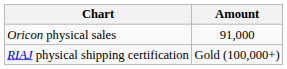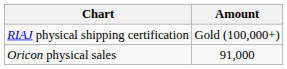 <table class="wikitable">
 <tr>
 <th>Chart</th>
 <th>Amount</th>
 </tr>
 <tr>
+<td><em><a href='#'>RIAJ</a></em> physical shipping certification</td>
+<td align="center">Gold (100,000+)</td>
+</tr>
+<tr>
 <td><em>Oricon</em> physical sales</td>
 <td align="center">91,000</td>
 </tr>
-<tr>
-<td><em><a href='#'>RIAJ</a></em> physical shipping certification</td>
-<td align="center">Gold (100,000+)</td>
-</tr>
 </table>
